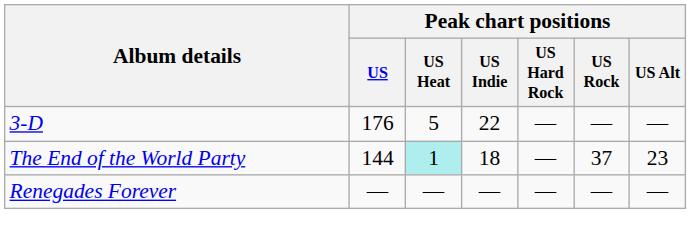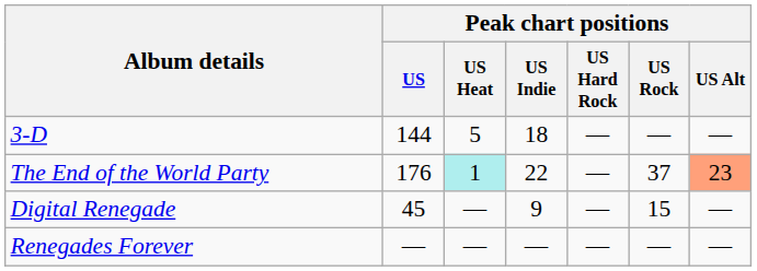 <table class="wikitable" style="text-align:center;">
 <tr>
 <th rowspan =  2 width = 250>Album details</th>
 <th colspan =  6>Peak chart positions</th>
 </tr>
 <tr>
 <th style = "width:3em;font-size:75%"><a href='#'>US</a></th>
 <th style = "width:3em;font-size:75%">US Heat</th>
 <th style = "width:3em;font-size:75%">US Indie</th>
 <th style = "width:3em;font-size:75%">US Hard Rock</th>
 <th style = "width:3em;font-size:75%">US Rock</th>
 <th style = "width:3em;font-size:75%">US Alt</th>
 </tr>
 <tr>
 <td align=left><em><a href='#'>3-D</a></em><br></td>
-<td>176</td>
+<td>144</td>
 <td>5</td>
-<td>22</td>
+<td>18</td>
 <td>—</td>
 <td>—</td>
 <td>—</td>
 </tr>
 <tr>
 <td align=left><em><a href='#'>The End of the World Party</a></em><br></td>
-<td>144</td>
+<td>176</td>
 <td style="background: paleturquoise;">1</td>
-<td>18</td>
+<td>22</td>
 <td>—</td>
 <td>37</td>
-<td>23</td>
+<td style="background: lightsalmon;">23</td>
+</tr>
+<tr>
+<td align=left><em><a href='#'>Digital Renegade</a></em><br></td>
+<td>45</td>
+<td>—</td>
+<td>9</td>
+<td>—</td>
+<td>15</td>
+<td>—</td>
 </tr>
 <tr>
 <td align=left><em><a href='#'>Renegades Forever</a></em><br></td>
 <td>—</td>
 <td>—</td>
 <td>—</td>
 <td>—</td>
 <td>—</td>
 <td>—</td>
 </tr>
 </table>
